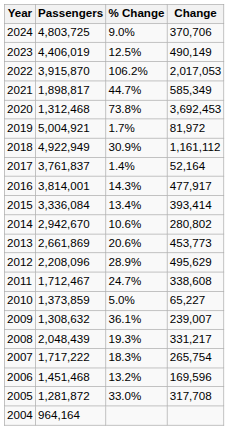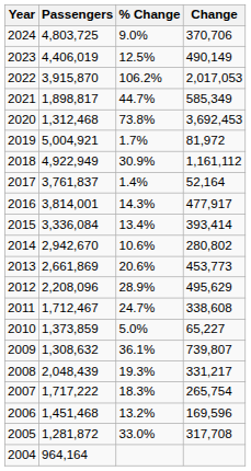 <table class="wikitable sortable" style="font-size: 105%">
 <tr>
 <th>Year</th>
 <th>Passengers</th>
 <th>% Change</th>
 <th>Change</th>
 </tr>
 <tr>
 <td>2024</td>
 <td>4,803,725</td>
 <td> 9.0%</td>
 <td> 370,706</td>
 </tr>
 <tr>
 <td>2023</td>
 <td>4,406,019</td>
 <td> 12.5%</td>
 <td> 490,149</td>
 </tr>
 <tr>
 <td>2022</td>
 <td>3,915,870</td>
 <td> 106.2%</td>
 <td> 2,017,053</td>
 </tr>
 <tr>
 <td>2021</td>
 <td>1,898,817</td>
 <td> 44.7%</td>
 <td> 585,349</td>
 </tr>
 <tr>
 <td>2020</td>
 <td>1,312,468</td>
 <td> 73.8%</td>
 <td> 3,692,453</td>
 </tr>
 <tr>
 <td>2019</td>
 <td>5,004,921</td>
 <td> 1.7%</td>
 <td> 81,972</td>
 </tr>
 <tr>
 <td>2018</td>
 <td>4,922,949</td>
 <td> 30.9%</td>
 <td> 1,161,112</td>
 </tr>
 <tr>
 <td>2017</td>
 <td>3,761,837</td>
 <td> 1.4%</td>
 <td> 52,164</td>
 </tr>
 <tr>
 <td>2016</td>
 <td>3,814,001</td>
 <td> 14.3%</td>
 <td> 477,917</td>
 </tr>
 <tr>
 <td>2015</td>
 <td>3,336,084</td>
 <td> 13.4%</td>
 <td> 393,414</td>
 </tr>
 <tr>
 <td>2014</td>
 <td>2,942,670</td>
 <td> 10.6%</td>
 <td> 280,802</td>
 </tr>
 <tr>
 <td>2013</td>
 <td>2,661,869</td>
 <td> 20.6%</td>
 <td> 453,773</td>
 </tr>
 <tr>
 <td>2012</td>
 <td>2,208,096</td>
 <td> 28.9%</td>
 <td> 495,629</td>
 </tr>
 <tr>
 <td>2011</td>
 <td>1,712,467</td>
 <td> 24.7%</td>
 <td> 338,608</td>
 </tr>
 <tr>
 <td>2010</td>
 <td>1,373,859</td>
 <td> 5.0%</td>
 <td> 65,227</td>
 </tr>
 <tr>
 <td>2009</td>
 <td>1,308,632</td>
 <td> 36.1%</td>
-<td> 239,007</td>
+<td> 739,807</td>
 </tr>
 <tr>
 <td>2008</td>
 <td>2,048,439</td>
 <td> 19.3%</td>
 <td> 331,217</td>
 </tr>
 <tr>
 <td>2007</td>
 <td>1,717,222</td>
 <td> 18.3%</td>
 <td> 265,754</td>
 </tr>
 <tr>
 <td>2006</td>
 <td>1,451,468</td>
 <td> 13.2%</td>
 <td> 169,596</td>
 </tr>
 <tr>
 <td>2005</td>
 <td>1,281,872</td>
 <td> 33.0%</td>
 <td> 317,708</td>
 </tr>
 <tr>
 <td>2004</td>
 <td>964,164</td>
 <td></td>
 <td></td>
 </tr>
 </table>
